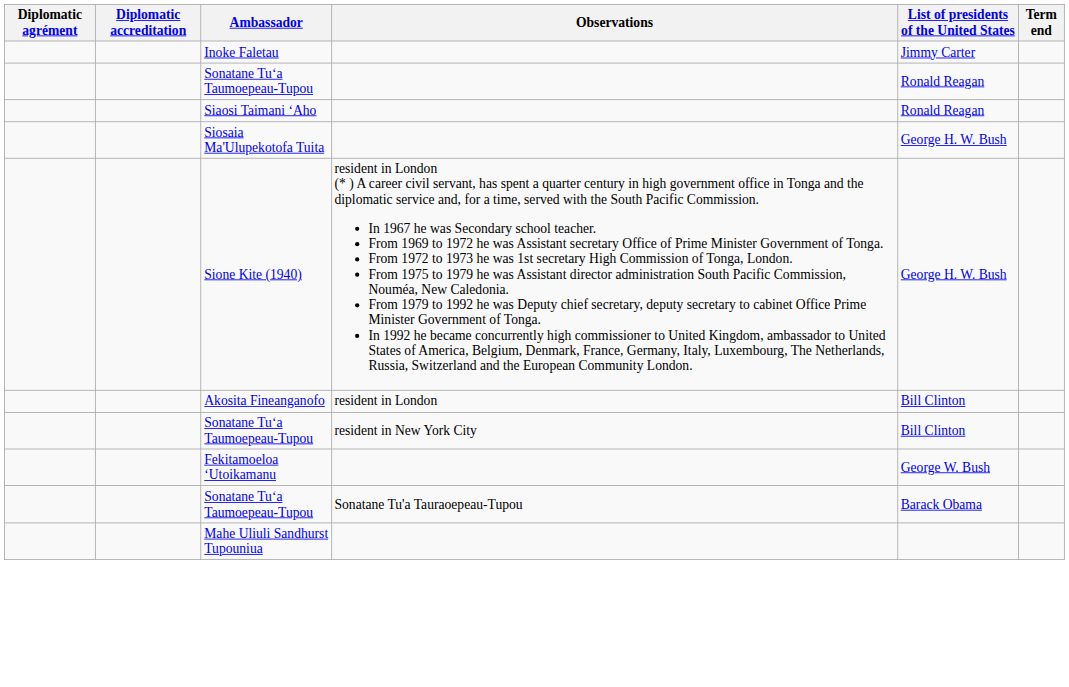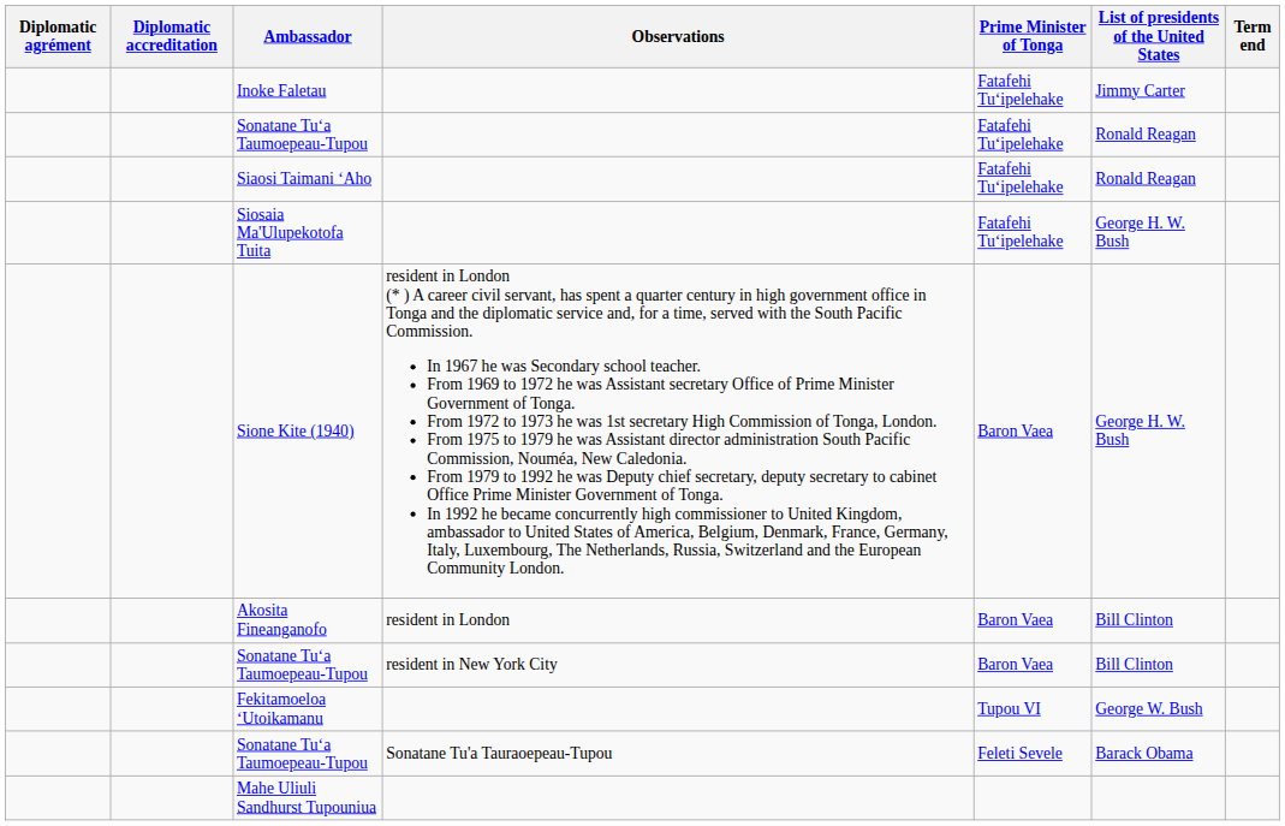 <table class="wikitable sortable">
 <tr>
 <th>Diplomatic <a href='#'>agrément</a></th>
 <th><a href='#'>Diplomatic accreditation</a></th>
 <th><a href='#'>Ambassador</a></th>
 <th>Observations</th>
+<th><a href='#'>Prime Minister of Tonga</a></th>
 <th><a href='#'>List of presidents of the United States</a></th>
 <th>Term end</th>
 </tr>
 <tr>
 <td></td>
 <td></td>
 <td><a href='#'>Inoke Faletau</a></td>
 <td></td>
+<td><a href='#'>Fatafehi Tuʻipelehake</a></td>
 <td><a href='#'>Jimmy Carter</a></td>
 <td></td>
 </tr>
 <tr>
 <td></td>
 <td></td>
 <td><a href='#'>Sonatane Tuʻa Taumoepeau-Tupou</a></td>
 <td></td>
+<td><a href='#'>Fatafehi Tuʻipelehake</a></td>
 <td><a href='#'>Ronald Reagan</a></td>
 <td></td>
 </tr>
 <tr>
 <td></td>
 <td></td>
 <td><a href='#'>Siaosi Taimani ʻAho</a></td>
 <td></td>
+<td><a href='#'>Fatafehi Tuʻipelehake</a></td>
 <td><a href='#'>Ronald Reagan</a></td>
 <td></td>
 </tr>
 <tr>
 <td></td>
 <td></td>
 <td><a href='#'>Siosaia Ma'Ulupekotofa Tuita</a></td>
 <td></td>
+<td><a href='#'>Fatafehi Tuʻipelehake</a></td>
 <td><a href='#'>George H. W. Bush</a></td>
 <td></td>
 </tr>
 <tr>
 <td></td>
 <td></td>
 <td><a href='#'>Sione Kite (1940)</a></td>
 <td>resident in London<br>(* ) A career civil servant, has spent a quarter century in high government office in Tonga and the diplomatic service and, for a time, served with the South Pacific Commission.<ul><li>In 1967 he was Secondary school teacher.</li><li>From 1969 to 1972 he was Assistant secretary Office of Prime Minister Government of Tonga.</li><li>From 1972 to 1973 he was 1st secretary High Commission of Tonga, London.</li><li>From 1975 to 1979 he was Assistant director administration South Pacific Commission, Nouméa, New Caledonia.</li><li>From 1979 to 1992 he was Deputy chief secretary, deputy secretary to cabinet Office Prime Minister Government of Tonga.</li><li>In 1992 he became concurrently high commissioner to United Kingdom, ambassador to United States of America, Belgium, Denmark, France, Germany, Italy, Luxembourg, The Netherlands, Russia, Switzerland and the European Community London.</li></ul></td>
+<td><a href='#'>Baron Vaea</a></td>
 <td><a href='#'>George H. W. Bush</a></td>
 <td></td>
 </tr>
 <tr>
 <td></td>
 <td></td>
 <td><a href='#'>Akosita Fineanganofo</a></td>
 <td>resident in London</td>
+<td><a href='#'>Baron Vaea</a></td>
 <td><a href='#'>Bill Clinton</a></td>
 <td></td>
 </tr>
 <tr>
 <td></td>
 <td></td>
 <td><a href='#'>Sonatane Tuʻa Taumoepeau-Tupou</a></td>
 <td>resident in New York City</td>
+<td><a href='#'>Baron Vaea</a></td>
 <td><a href='#'>Bill Clinton</a></td>
 <td></td>
 </tr>
 <tr>
 <td></td>
 <td></td>
 <td><a href='#'>Fekitamoeloa ʻUtoikamanu</a></td>
 <td></td>
+<td><a href='#'>Tupou VI</a></td>
 <td><a href='#'>George W. Bush</a></td>
 <td></td>
 </tr>
 <tr>
 <td></td>
 <td></td>
 <td><a href='#'>Sonatane Tuʻa Taumoepeau-Tupou</a></td>
 <td>Sonatane Tu'a Tauraoepeau-Tupou</td>
+<td><a href='#'>Feleti Sevele</a></td>
 <td><a href='#'>Barack Obama</a></td>
 <td></td>
 </tr>
 <tr>
 <td></td>
 <td></td>
 <td><a href='#'>Mahe Uliuli Sandhurst Tupouniua</a></td>
 <td></td>
 <td></td>
 <td></td>
+<td></td>
 </tr>
 </table>
